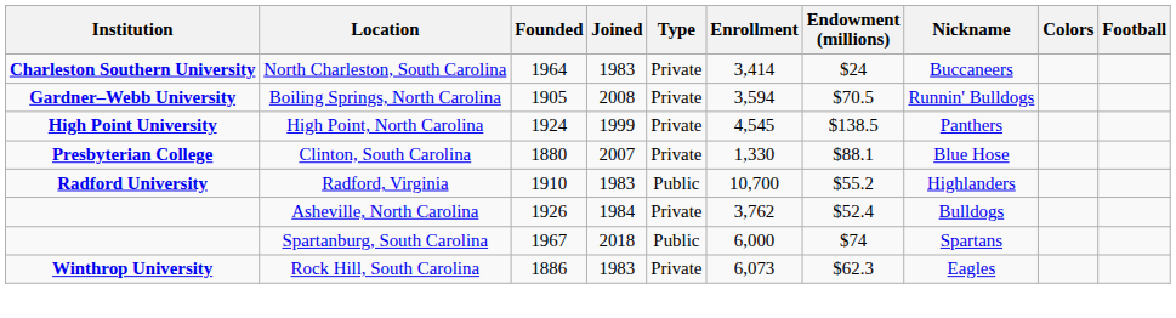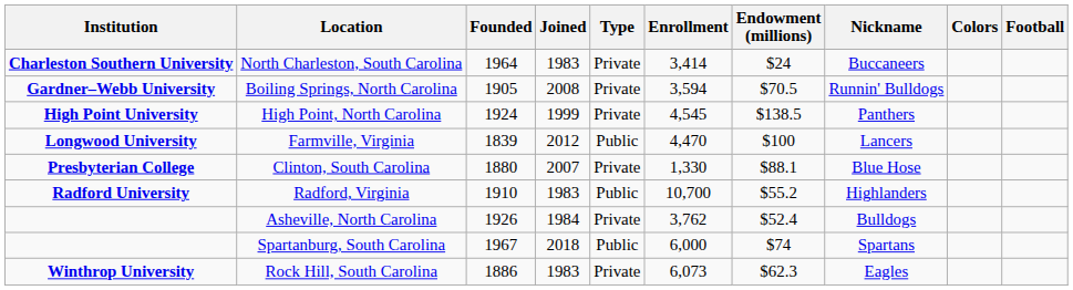 <table class="wikitable sortable" style="text-align:center;">
 <tr>
 <th>Institution</th>
 <th>Location</th>
 <th>Founded</th>
 <th>Joined</th>
 <th>Type</th>
 <th>Enrollment</th>
 <th>Endowment<br>(millions)</th>
 <th>Nickname</th>
 <th class="unsortable">Colors</th>
 <th>Football</th>
 </tr>
 <tr>
 <td><strong><a href='#'>Charleston Southern University</a></strong></td>
 <td><a href='#'>North Charleston, South Carolina</a></td>
 <td>1964</td>
 <td>1983</td>
 <td>Private<br></td>
 <td>3,414</td>
 <td>$24</td>
 <td><a href='#'>Buccaneers</a></td>
 <td></td>
 <td></td>
 </tr>
 <tr>
 <td><strong><a href='#'>Gardner–Webb University</a></strong></td>
 <td><a href='#'>Boiling Springs, North Carolina</a></td>
 <td>1905</td>
 <td>2008</td>
 <td>Private<br></td>
 <td>3,594</td>
 <td>$70.5</td>
 <td><a href='#'>Runnin' Bulldogs</a></td>
 <td></td>
 <td></td>
 </tr>
 <tr>
 <td><strong><a href='#'>High Point University</a></strong></td>
 <td><a href='#'>High Point, North Carolina</a></td>
 <td>1924</td>
 <td>1999</td>
 <td>Private <br></td>
 <td>4,545</td>
 <td>$138.5</td>
 <td><a href='#'>Panthers</a></td>
+<td></td>
+<td></td>
+</tr>
+<tr>
+<td><strong><a href='#'>Longwood University</a></strong></td>
+<td><a href='#'>Farmville, Virginia</a></td>
+<td>1839</td>
+<td>2012</td>
+<td>Public</td>
+<td>4,470</td>
+<td>$100</td>
+<td><a href='#'>Lancers</a></td>
 <td></td>
 <td></td>
 </tr>
 <tr>
 <td><strong><a href='#'>Presbyterian College</a></strong></td>
 <td><a href='#'>Clinton, South Carolina</a></td>
 <td>1880</td>
 <td>2007</td>
 <td>Private <br></td>
 <td>1,330</td>
 <td>$88.1</td>
 <td><a href='#'>Blue Hose</a></td>
 <td></td>
 <td></td>
 </tr>
 <tr>
 <td><strong><a href='#'>Radford University</a></strong></td>
 <td><a href='#'>Radford, Virginia</a></td>
 <td>1910</td>
 <td>1983</td>
 <td>Public</td>
 <td>10,700</td>
 <td>$55.2</td>
 <td><a href='#'>Highlanders</a></td>
 <td></td>
 <td></td>
 </tr>
 <tr>
 <td></td>
 <td><a href='#'>Asheville, North Carolina</a></td>
 <td>1926</td>
 <td>1984</td>
 <td>Private<br></td>
 <td>3,762</td>
 <td>$52.4</td>
 <td><a href='#'>Bulldogs</a></td>
 <td></td>
 <td></td>
 </tr>
 <tr>
 <td></td>
 <td><a href='#'>Spartanburg, South Carolina</a></td>
 <td>1967</td>
 <td>2018</td>
 <td>Public<br></td>
 <td>6,000</td>
 <td>$74</td>
 <td><a href='#'>Spartans</a></td>
 <td></td>
 <td></td>
 </tr>
 <tr>
 <td><strong><a href='#'>Winthrop University</a></strong></td>
 <td><a href='#'>Rock Hill, South Carolina</a></td>
 <td>1886</td>
 <td>1983</td>
 <td>Private<br></td>
 <td>6,073</td>
 <td>$62.3</td>
 <td><a href='#'>Eagles</a></td>
 <td></td>
 <td></td>
 </tr>
 </table>
